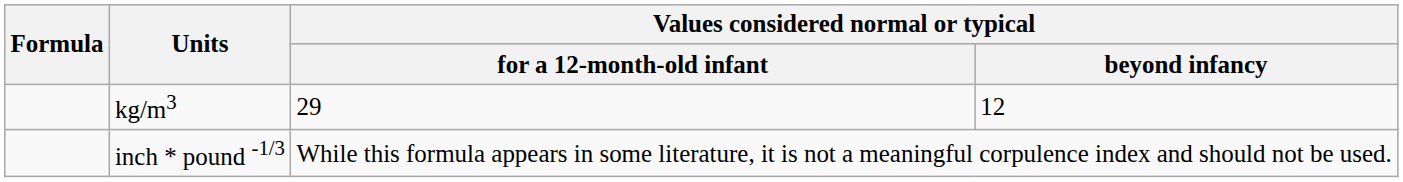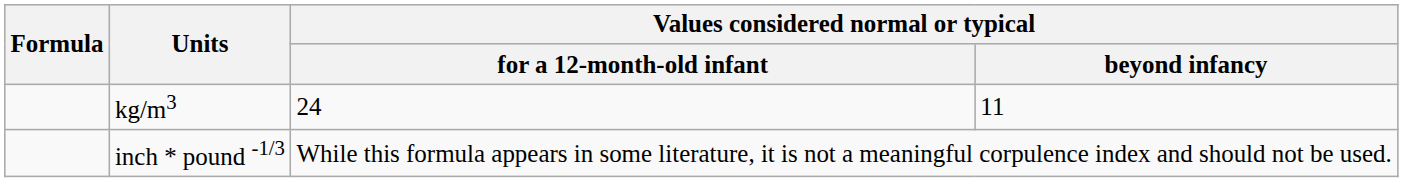 <table class="wikitable">
 <tr>
 <th rowspan=2>Formula</th>
 <th rowspan=2>Units</th>
 <th colspan=2>Values considered normal or typical</th>
 </tr>
 <tr>
 <th>for a 12-month-old infant</th>
 <th>beyond infancy</th>
 </tr>
 <tr>
 <td></td>
 <td>kg/m<sup>3</sup></td>
-<td>29</td>
-<td>12</td>
+<td>24</td>
+<td>11</td>
 </tr>
 <tr>
 <td></td>
 <td>inch * pound <sup>-1/3</sup></td>
 <td colspan=2>While this formula appears in some literature, it is not a meaningful corpulence index and should not be used.</td>
 </tr>
 </table>
